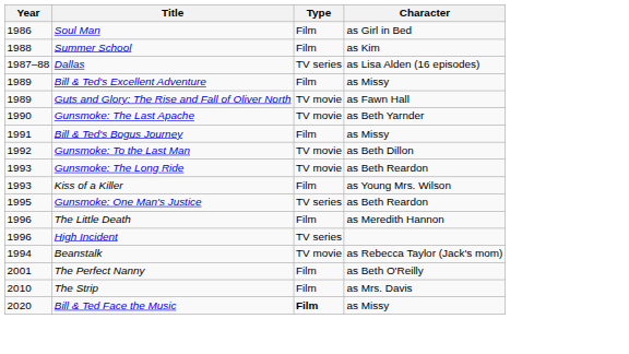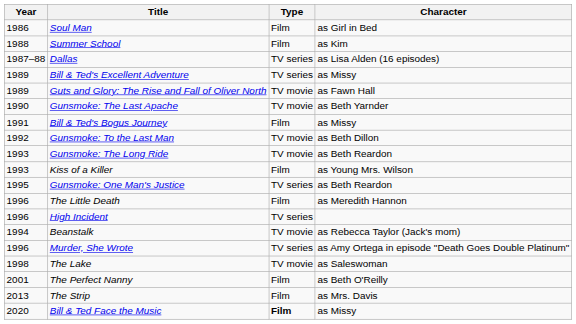 <table class="wikitable sortable">
 <tr>
 <th>Year</th>
 <th>Title</th>
 <th>Type</th>
 <th>Character</th>
 </tr>
 <tr>
 <td>1986</td>
 <td><em><a href='#'>Soul Man</a></em></td>
 <td>Film</td>
 <td>as Girl in Bed</td>
 </tr>
 <tr>
 <td>1988</td>
 <td><em><a href='#'>Summer School</a></em></td>
 <td>Film</td>
 <td>as Kim</td>
 </tr>
 <tr>
 <td>1987–88</td>
 <td><em><a href='#'>Dallas</a></em></td>
 <td>TV series</td>
 <td>as Lisa Alden (16 episodes)</td>
 </tr>
 <tr>
 <td>1989</td>
 <td><em><a href='#'>Bill & Ted's Excellent Adventure</a></em></td>
-<td>Film</td>
+<td>TV series</td>
 <td>as Missy</td>
 </tr>
 <tr>
 <td>1989</td>
 <td><em><a href='#'>Guts and Glory: The Rise and Fall of Oliver North</a></em></td>
 <td>TV movie</td>
 <td>as Fawn Hall</td>
 </tr>
 <tr>
 <td>1990</td>
 <td><em><a href='#'>Gunsmoke: The Last Apache</a></em></td>
 <td>TV movie</td>
 <td>as Beth Yarnder</td>
 </tr>
 <tr>
 <td>1991</td>
 <td><em><a href='#'>Bill & Ted's Bogus Journey</a></em></td>
 <td>Film</td>
 <td>as Missy</td>
 </tr>
 <tr>
 <td>1992</td>
 <td><em><a href='#'>Gunsmoke: To the Last Man</a></em></td>
 <td>TV movie</td>
 <td>as Beth Dillon</td>
 </tr>
 <tr>
 <td>1993</td>
 <td><em><a href='#'>Gunsmoke: The Long Ride</a></em></td>
 <td>TV movie</td>
 <td>as Beth Reardon</td>
 </tr>
 <tr>
 <td>1993</td>
 <td><em>Kiss of a Killer</em></td>
 <td>Film</td>
 <td>as Young Mrs. Wilson</td>
 </tr>
 <tr>
 <td>1995</td>
 <td><em><a href='#'>Gunsmoke: One Man's Justice</a></em></td>
 <td>TV series</td>
 <td>as Beth Reardon</td>
 </tr>
 <tr>
 <td>1996</td>
 <td><em>The Little Death</em></td>
 <td>Film</td>
 <td>as Meredith Hannon</td>
 </tr>
 <tr>
 <td>1996</td>
 <td><em><a href='#'>High Incident</a></em></td>
 <td>TV series</td>
 <td></td>
 </tr>
 <tr>
 <td>1994</td>
 <td><em>Beanstalk</em></td>
 <td>TV movie</td>
 <td>as Rebecca Taylor (Jack's mom)</td>
 </tr>
 <tr>
+<td>1996</td>
+<td><em><a href='#'>Murder, She Wrote</a></em></td>
+<td>TV series</td>
+<td>as Amy Ortega in episode "Death Goes Double Platinum"</td>
+</tr>
+<tr>
+<td>1998</td>
+<td><em>The Lake</em></td>
+<td>TV movie</td>
+<td>as Saleswoman</td>
+</tr>
+<tr>
 <td>2001</td>
 <td><em>The Perfect Nanny</em></td>
 <td>Film</td>
 <td>as Beth O'Reilly</td>
 </tr>
 <tr>
-<td>2010</td>
+<td>2013</td>
 <td><em>The Strip</em></td>
 <td>Film</td>
 <td>as Mrs. Davis</td>
 </tr>
 <tr>
 <td>2020</td>
 <td><em><a href='#'>Bill & Ted Face the Music</a></em></td>
 <td><strong>Film</strong></td>
 <td>as Missy</td>
 </tr>
 </table>
